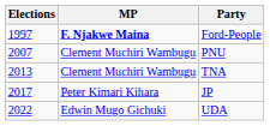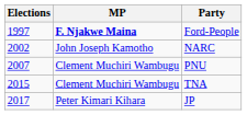 <table class="wikitable">
 <tr>
 <th>Elections</th>
 <th>MP</th>
 <th>Party</th>
 </tr>
 <tr>
 <td><a href='#'>1997</a></td>
 <td><strong><a href='#'>F. Njakwe Maina</a></strong></td>
 <td><a href='#'>Ford-People</a></td>
 </tr>
 <tr>
+<td><a href='#'>2002</a></td>
+<td><a href='#'>John Joseph Kamotho</a></td>
+<td><a href='#'>NARC</a></td>
+</tr>
+<tr>
 <td><a href='#'>2007</a></td>
 <td><a href='#'>Clement Muchiri Wambugu</a></td>
 <td><a href='#'>PNU</a></td>
 </tr>
 <tr>
-<td><a href='#'>2013</a></td>
+<td><a href='#'>2015</a></td>
 <td><a href='#'>Clement Muchiri Wambugu</a></td>
 <td><a href='#'>TNA</a></td>
 </tr>
 <tr>
 <td><a href='#'>2017</a></td>
 <td><a href='#'>Peter Kimari Kihara</a></td>
 <td><a href='#'>JP</a></td>
 </tr>
-<tr>
-<td><a href='#'>2022</a></td>
-<td><a href='#'>Edwin Mugo Gichuki</a></td>
-<td><a href='#'>UDA</a></td>
-</tr>
 </table>
